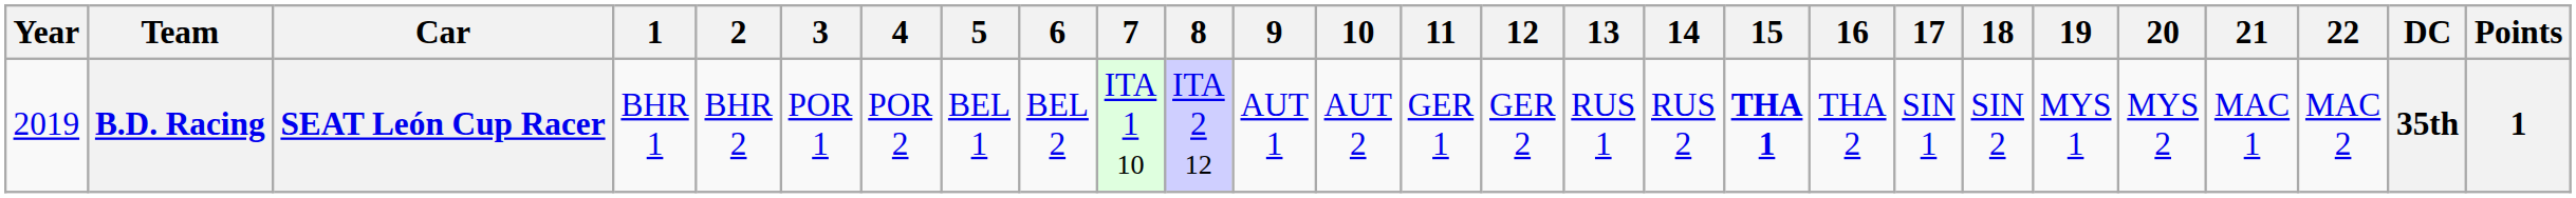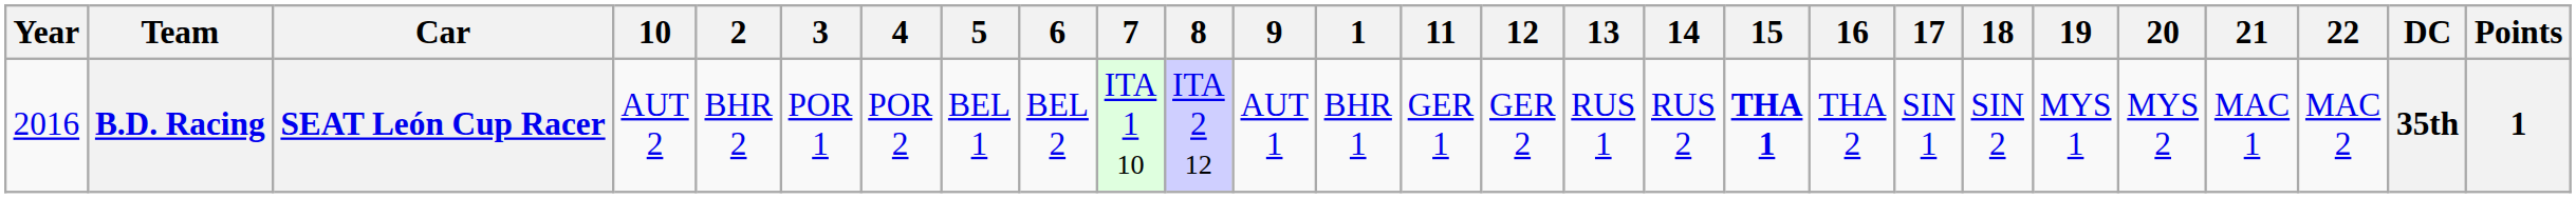 <table class="wikitable" style="text-align:center; font-size:85%">
 <tr>
 <th>Year</th>
 <th>Team</th>
 <th>Car</th>
-<th>1</th>
+<th>10</th>
 <th>2</th>
 <th>3</th>
 <th>4</th>
 <th>5</th>
 <th>6</th>
 <th>7</th>
 <th>8</th>
 <th>9</th>
-<th>10</th>
+<th>1</th>
 <th>11</th>
 <th>12</th>
 <th>13</th>
 <th>14</th>
 <th>15</th>
 <th>16</th>
 <th>17</th>
 <th>18</th>
 <th>19</th>
 <th>20</th>
 <th>21</th>
 <th>22</th>
 <th>DC</th>
 <th>Points</th>
 </tr>
 <tr>
-<td><a href='#'>2019</a></td>
+<td><a href='#'>2016</a></td>
 <th><a href='#'>B.D. Racing</a></th>
 <th><a href='#'>SEAT León Cup Racer</a></th>
-<td><a href='#'>BHR<br>1</a></td>
+<td><a href='#'>AUT<br>2</a></td>
 <td><a href='#'>BHR<br>2</a></td>
 <td><a href='#'>POR<br>1</a></td>
 <td><a href='#'>POR<br>2</a></td>
 <td><a href='#'>BEL<br>1</a></td>
 <td><a href='#'>BEL<br>2</a></td>
 <td style="background:#DFFFDF;"><a href='#'>ITA<br>1</a><br><small>10</small></td>
 <td style="background:#CFCFFF;"><a href='#'>ITA<br>2</a><br><small>12</small></td>
 <td><a href='#'>AUT<br>1</a></td>
-<td><a href='#'>AUT<br>2</a></td>
+<td><a href='#'>BHR<br>1</a></td>
 <td><a href='#'>GER<br>1</a></td>
 <td><a href='#'>GER<br>2</a></td>
 <td><a href='#'>RUS<br>1</a></td>
 <td><a href='#'>RUS<br>2</a></td>
 <td><strong><a href='#'>THA<br>1</a></strong></td>
 <td><a href='#'>THA<br>2</a></td>
 <td><a href='#'>SIN<br>1</a></td>
 <td><a href='#'>SIN<br>2</a></td>
 <td><a href='#'>MYS<br>1</a></td>
 <td><a href='#'>MYS<br>2</a></td>
 <td><a href='#'>MAC<br>1</a></td>
 <td><a href='#'>MAC<br>2</a></td>
 <th>35th</th>
 <th>1</th>
 </tr>
 </table>
